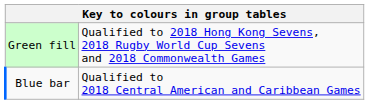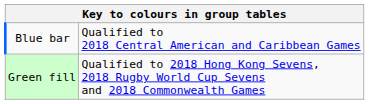 <table class="wikitable" style="text-align: center;">
 <tr>
 <th colspan=2>Key to colours in group tables</th>
 </tr>
 <tr>
+<td style="border-left:3px solid #06f;">Blue bar</td>
+<td align=left>Qualified to<br><a href='#'>2018 Central American and Caribbean Games</a></td>
+</tr>
+<tr>
 <td bgcolor=#cfc>Green fill</td>
 <td align=left>Qualified to <a href='#'>2018 Hong Kong Sevens</a>,<br><a href='#'>2018 Rugby World Cup Sevens</a><br>and <a href='#'>2018 Commonwealth Games</a></td>
 </tr>
-<tr>
-<td style="border-left:3px solid #06f;">Blue bar</td>
-<td align=left>Qualified to<br><a href='#'>2018 Central American and Caribbean Games</a></td>
-</tr>
 </table>
